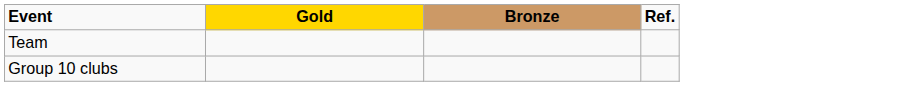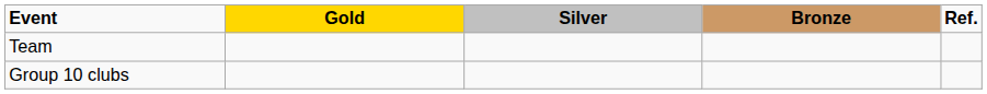 <table class="wikitable">
 <tr>
 <td style="width:12em;"><strong>Event</strong></td>
 <td style="text-align:center; background:gold; width:13em;"><strong>Gold</strong></td>
+<td style="text-align:center; background:silver; width:13em;"><strong>Silver</strong></td>
 <td style="text-align:center; background:#c96; width:13em;"><strong>Bronze</strong></td>
 <td style="width:1em;"><strong>Ref.</strong></td>
 </tr>
 <tr>
 <td>Team</td>
 <td></td>
 <td></td>
 <td></td>
+<td></td>
 </tr>
 <tr>
 <td>Group 10 clubs</td>
 <td><br></td>
 <td><br></td>
+<td><br></td>
 <td></td>
 </tr>
 </table>
